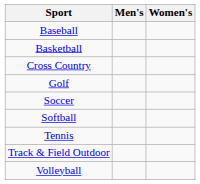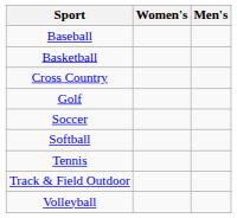 <table class="wikitable" style="margin:auto; text-align:center">
 <tr>
 <th>Sport</th>
+<th>Women's</th>
 <th>Men's</th>
-<th>Women's</th>
 </tr>
 <tr>
 <td><a href='#'>Baseball</a></td>
 <td></td>
 <td></td>
 </tr>
 <tr>
 <td><a href='#'>Basketball</a></td>
 <td></td>
 <td></td>
 </tr>
 <tr>
 <td><a href='#'>Cross Country</a></td>
 <td></td>
 <td></td>
 </tr>
 <tr>
 <td><a href='#'>Golf</a></td>
 <td></td>
 <td></td>
 </tr>
 <tr>
 <td><a href='#'>Soccer</a></td>
 <td></td>
 <td></td>
 </tr>
 <tr>
 <td><a href='#'>Softball</a></td>
 <td></td>
 <td></td>
 </tr>
 <tr>
 <td><a href='#'>Tennis</a></td>
 <td></td>
 <td></td>
 </tr>
 <tr>
 <td><a href='#'>Track & Field Outdoor</a></td>
 <td></td>
 <td></td>
 </tr>
 <tr>
 <td><a href='#'>Volleyball</a></td>
 <td></td>
 <td></td>
 </tr>
 </table>
